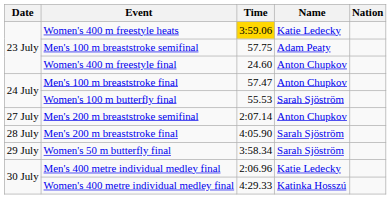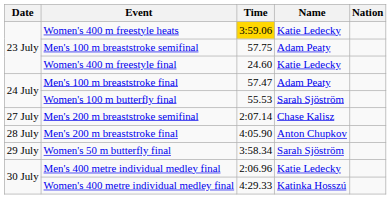 <table class="wikitable">
 <tr>
 <th>Date</th>
 <th>Event</th>
 <th>Time</th>
 <th>Name</th>
 <th>Nation</th>
 </tr>
 <tr>
 <td rowspan=3>23 July</td>
 <td><a href='#'>Women's 400 m freestyle heats</a></td>
 <td align="right" style="background: gold;">3:59.06</td>
 <td><a href='#'>Katie Ledecky</a></td>
 <td></td>
 </tr>
 <tr>
 <td><a href='#'>Men's 100 m breaststroke semifinal</a></td>
 <td align="right">57.75</td>
 <td><a href='#'>Adam Peaty</a></td>
 <td></td>
 </tr>
 <tr>
 <td><a href='#'>Women's 400 m freestyle final</a></td>
 <td align="right">24.60</td>
-<td><a href='#'>Anton Chupkov</a></td>
+<td><a href='#'>Katie Ledecky</a></td>
 <td></td>
 </tr>
 <tr>
 <td rowspan=2>24 July</td>
 <td><a href='#'>Men's 100 m breaststroke final</a></td>
 <td align="right">57.47</td>
-<td><a href='#'>Anton Chupkov</a></td>
+<td><a href='#'>Adam Peaty</a></td>
 <td></td>
 </tr>
 <tr>
 <td><a href='#'>Women's 100 m butterfly final</a></td>
 <td align="right">55.53</td>
 <td><a href='#'>Sarah Sjöström</a></td>
 <td></td>
 </tr>
 <tr>
 <td rowspan=1>27 July</td>
 <td><a href='#'>Men's 200 m breaststroke semifinal</a></td>
 <td align="right">2:07.14</td>
-<td><a href='#'>Anton Chupkov</a></td>
+<td><a href='#'>Chase Kalisz</a></td>
 <td></td>
 </tr>
 <tr>
 <td rowspan=1>28 July</td>
 <td><a href='#'>Men's 200 m breaststroke final</a></td>
 <td align="right">4:05.90</td>
-<td><a href='#'>Sarah Sjöström</a></td>
+<td><a href='#'>Anton Chupkov</a></td>
 <td></td>
 </tr>
 <tr>
 <td rowspan=1>29 July</td>
 <td><a href='#'>Women's 50 m butterfly final</a></td>
 <td align="right">3:58.34</td>
 <td><a href='#'>Sarah Sjöström</a></td>
 <td></td>
 </tr>
 <tr>
 <td rowspan=2>30 July</td>
 <td><a href='#'>Men's 400 metre individual medley final</a></td>
 <td align="right">2:06.96</td>
 <td><a href='#'>Katie Ledecky</a></td>
 <td></td>
 </tr>
 <tr>
 <td><a href='#'>Women's 400 metre individual medley final</a></td>
 <td align="right">4:29.33</td>
 <td><a href='#'>Katinka Hosszú</a></td>
 <td></td>
 </tr>
 </table>
